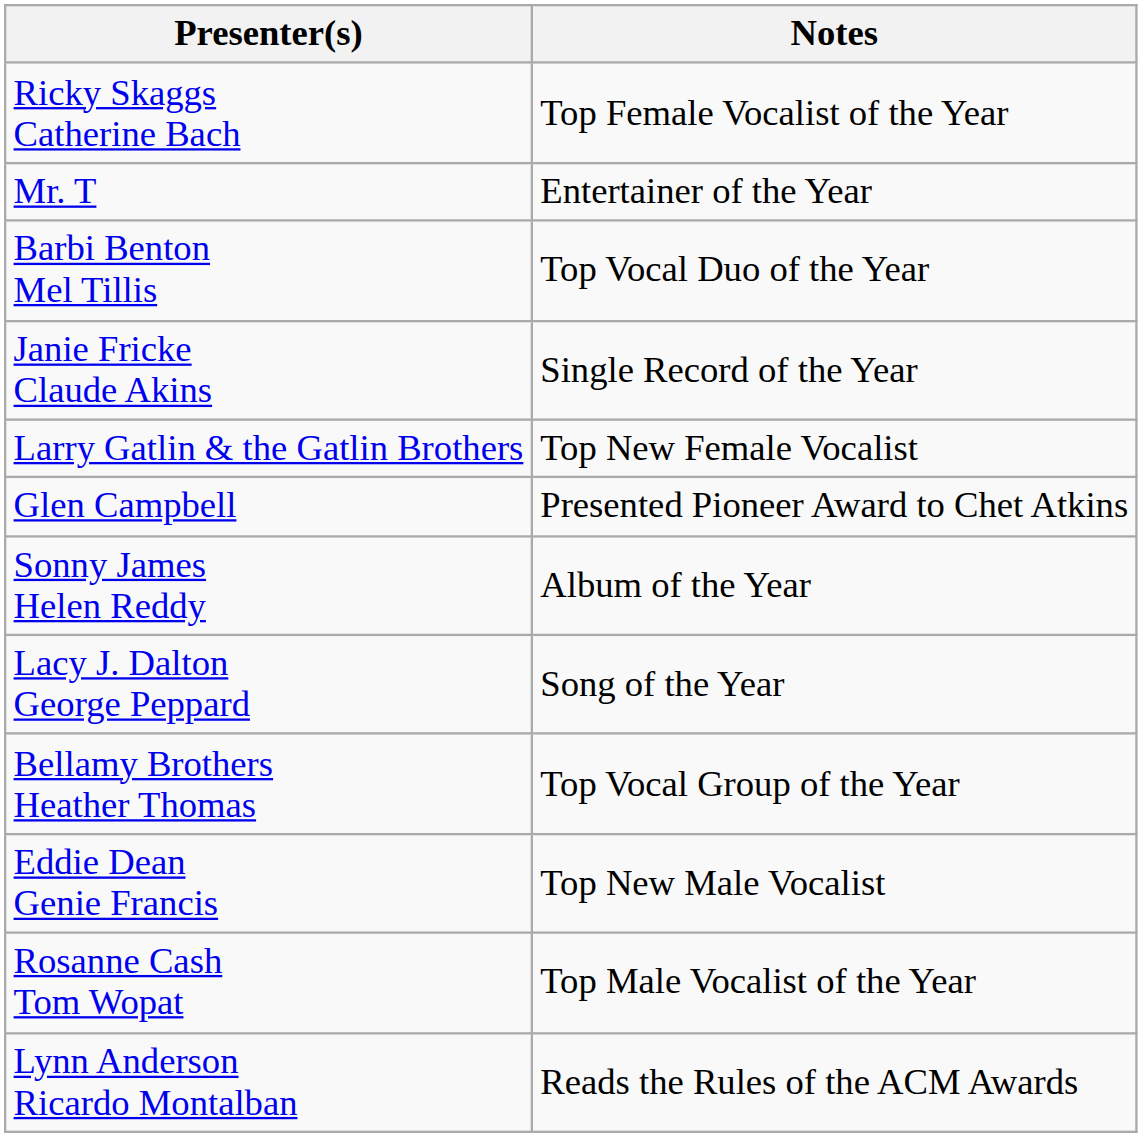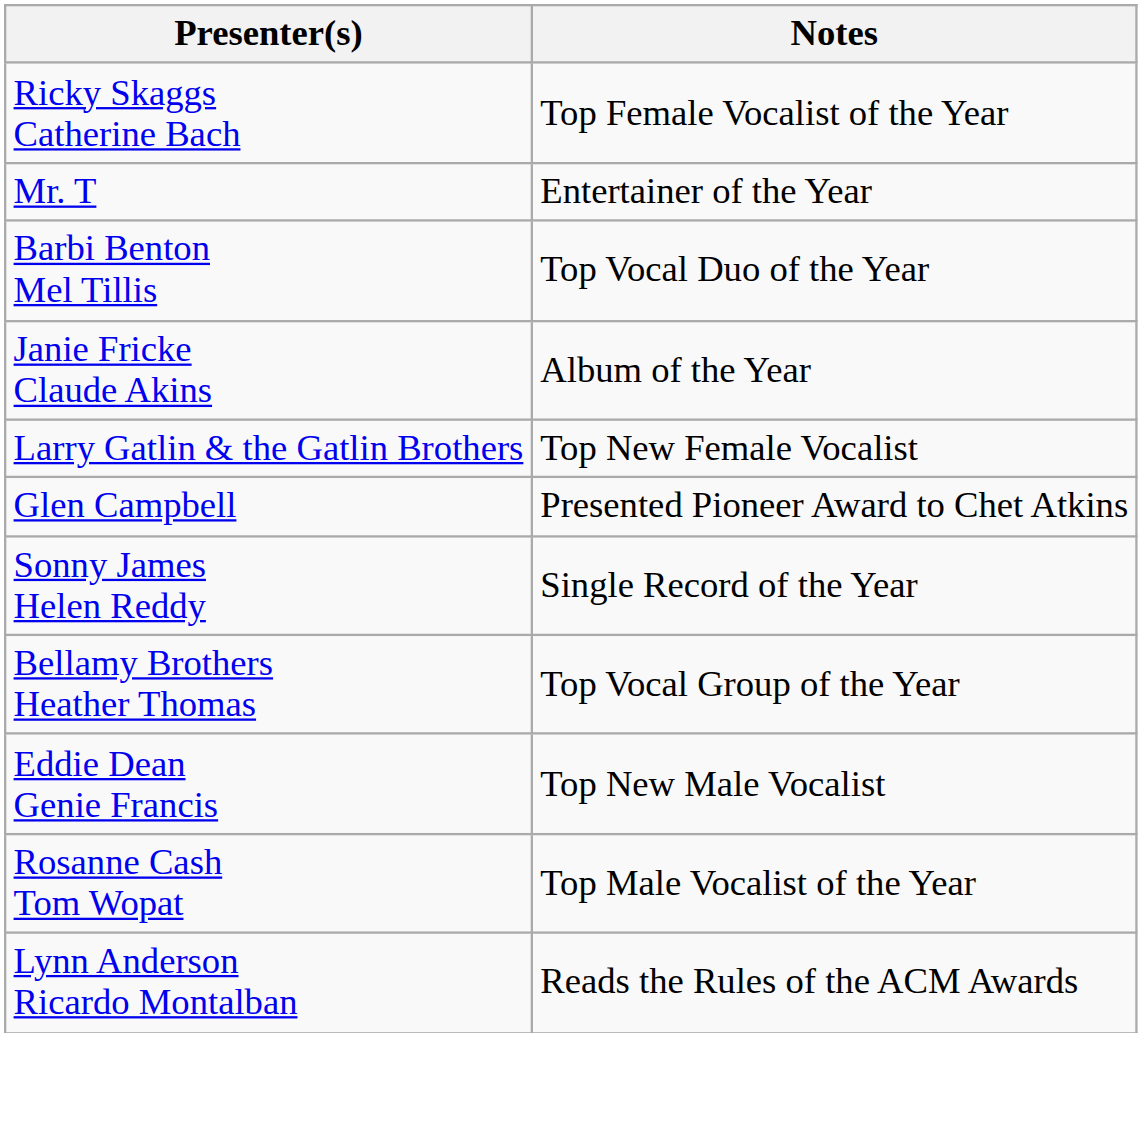 <table class="wikitable">
 <tr>
 <th>Presenter(s)</th>
 <th>Notes</th>
 </tr>
 <tr>
 <td><a href='#'>Ricky Skaggs</a><br><a href='#'>Catherine Bach</a></td>
 <td>Top Female Vocalist of the Year</td>
 </tr>
 <tr>
 <td><a href='#'>Mr. T</a></td>
 <td>Entertainer of the Year</td>
 </tr>
 <tr>
 <td><a href='#'>Barbi Benton</a><br><a href='#'>Mel Tillis</a></td>
 <td>Top Vocal Duo of the Year</td>
 </tr>
 <tr>
 <td><a href='#'>Janie Fricke</a><br><a href='#'>Claude Akins</a></td>
-<td>Single Record of the Year</td>
+<td>Album of the Year</td>
 </tr>
 <tr>
 <td><a href='#'>Larry Gatlin & the Gatlin Brothers</a></td>
 <td>Top New Female Vocalist</td>
 </tr>
 <tr>
 <td><a href='#'>Glen Campbell</a></td>
 <td>Presented Pioneer Award to Chet Atkins</td>
 </tr>
 <tr>
 <td><a href='#'>Sonny James</a><br><a href='#'>Helen Reddy</a></td>
-<td>Album of the Year</td>
-</tr>
-<tr>
-<td><a href='#'>Lacy J. Dalton</a><br><a href='#'>George Peppard</a></td>
-<td>Song of the Year</td>
+<td>Single Record of the Year</td>
 </tr>
 <tr>
 <td><a href='#'>Bellamy Brothers</a><br><a href='#'>Heather Thomas</a></td>
 <td>Top Vocal Group of the Year</td>
 </tr>
 <tr>
 <td><a href='#'>Eddie Dean</a><br><a href='#'>Genie Francis</a></td>
 <td>Top New Male Vocalist</td>
 </tr>
 <tr>
 <td><a href='#'>Rosanne Cash</a><br><a href='#'>Tom Wopat</a></td>
 <td>Top Male Vocalist of the Year</td>
 </tr>
 <tr>
 <td><a href='#'>Lynn Anderson</a><br><a href='#'>Ricardo Montalban</a></td>
 <td>Reads the Rules of the ACM Awards</td>
 </tr>
 </table>
